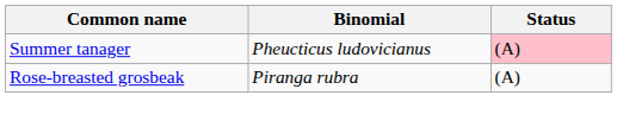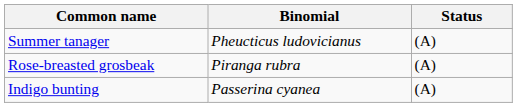 <table style="width:60%;" class="wikitable">
 <tr>
 <th width=40%>Common name</th>
 <th width=40%>Binomial</th>
 <th width=20%>Status</th>
 </tr>
 <tr>
 <td><a href='#'>Summer tanager</a></td>
 <td><em>Pheucticus ludovicianus</em></td>
-<td style="background: pink;">(A)</td>
+<td>(A)</td>
 </tr>
 <tr>
 <td><a href='#'>Rose-breasted grosbeak</a></td>
 <td><em>Piranga rubra</em></td>
 <td>(A)</td>
 </tr>
+<tr>
+<td><a href='#'>Indigo bunting</a></td>
+<td><em>Passerina cyanea</em></td>
+<td>(A)</td>
+</tr>
 </table>
